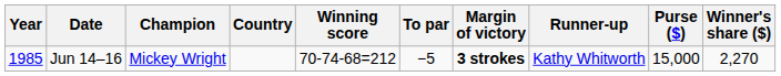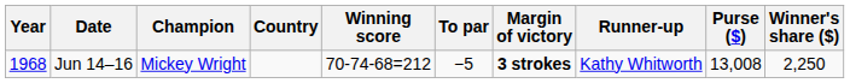 <table class="wikitable">
 <tr>
 <th>Year</th>
 <th>Date</th>
 <th>Champion</th>
 <th>Country</th>
 <th>Winning<br>score</th>
 <th>To par</th>
 <th>Margin<br>of victory</th>
 <th>Runner-up</th>
 <th>Purse<br>(<a href='#'>$</a>)</th>
 <th>Winner's<br>share ($)</th>
 </tr>
 <tr>
-<td><a href='#'>1985</a></td>
+<td><a href='#'>1968</a></td>
 <td>Jun 14–16</td>
 <td><a href='#'>Mickey Wright</a></td>
 <td></td>
 <td>70-74-68=212</td>
 <td align=center>−5</td>
 <td align=center><strong>3 strokes</strong></td>
 <td> <a href='#'>Kathy Whitworth</a></td>
-<td align=center>15,000</td>
-<td align=center>2,270</td>
+<td align=center>13,008</td>
+<td align=center>2,250</td>
 </tr>
 </table>
